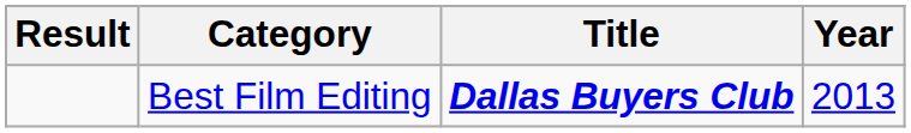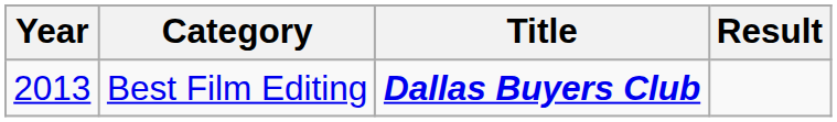 <table class="wikitable">
 <tr>
-<th>Result</th>
+<th>Year</th>
 <th>Category</th>
 <th>Title</th>
-<th>Year</th>
+<th>Result</th>
 </tr>
 <tr>
-<td></td>
+<td><a href='#'>2013</a></td>
 <td><a href='#'>Best Film Editing</a></td>
 <td><strong><em><a href='#'>Dallas Buyers Club</a></em></strong></td>
-<td><a href='#'>2013</a></td>
+<td></td>
 </tr>
 </table>
